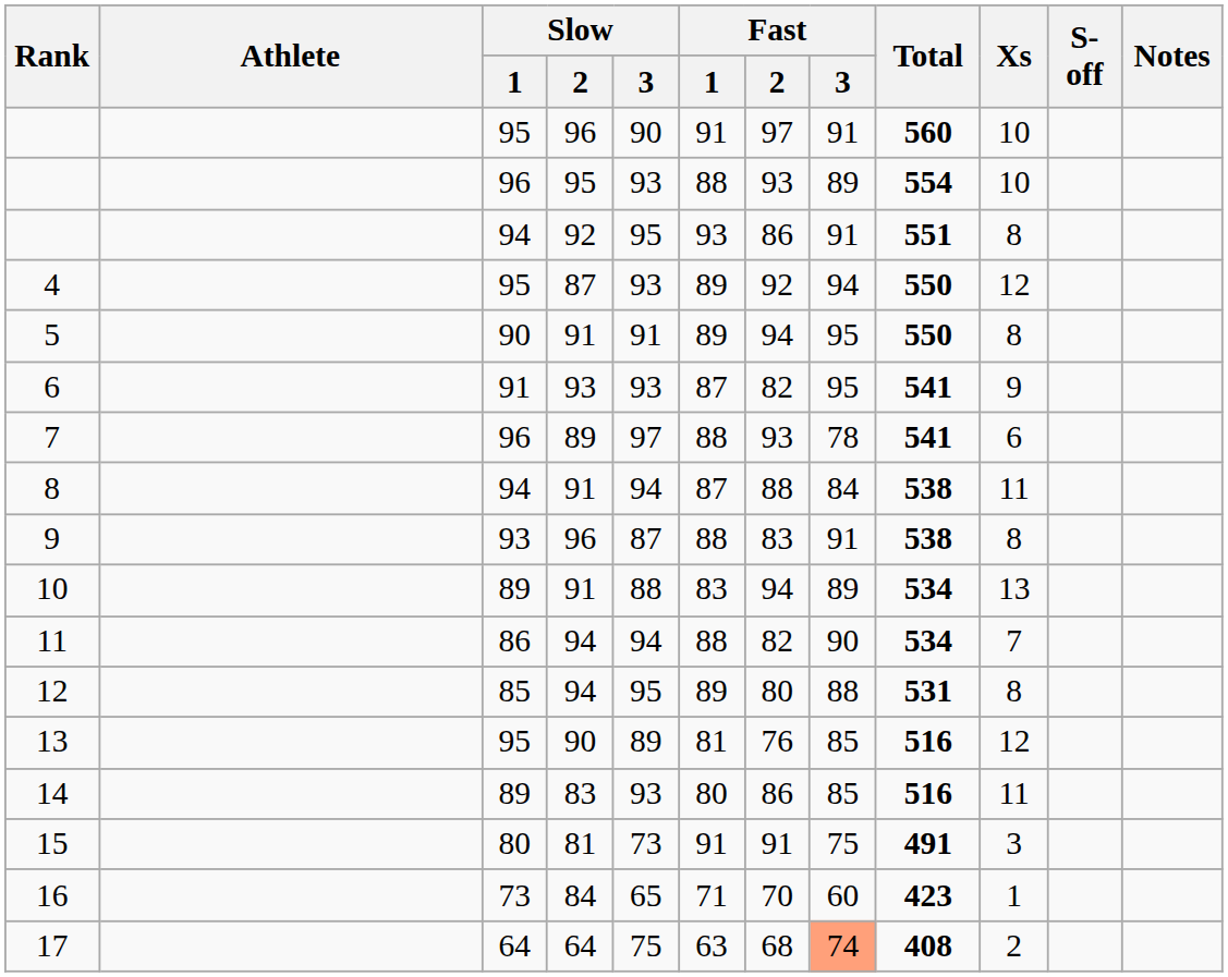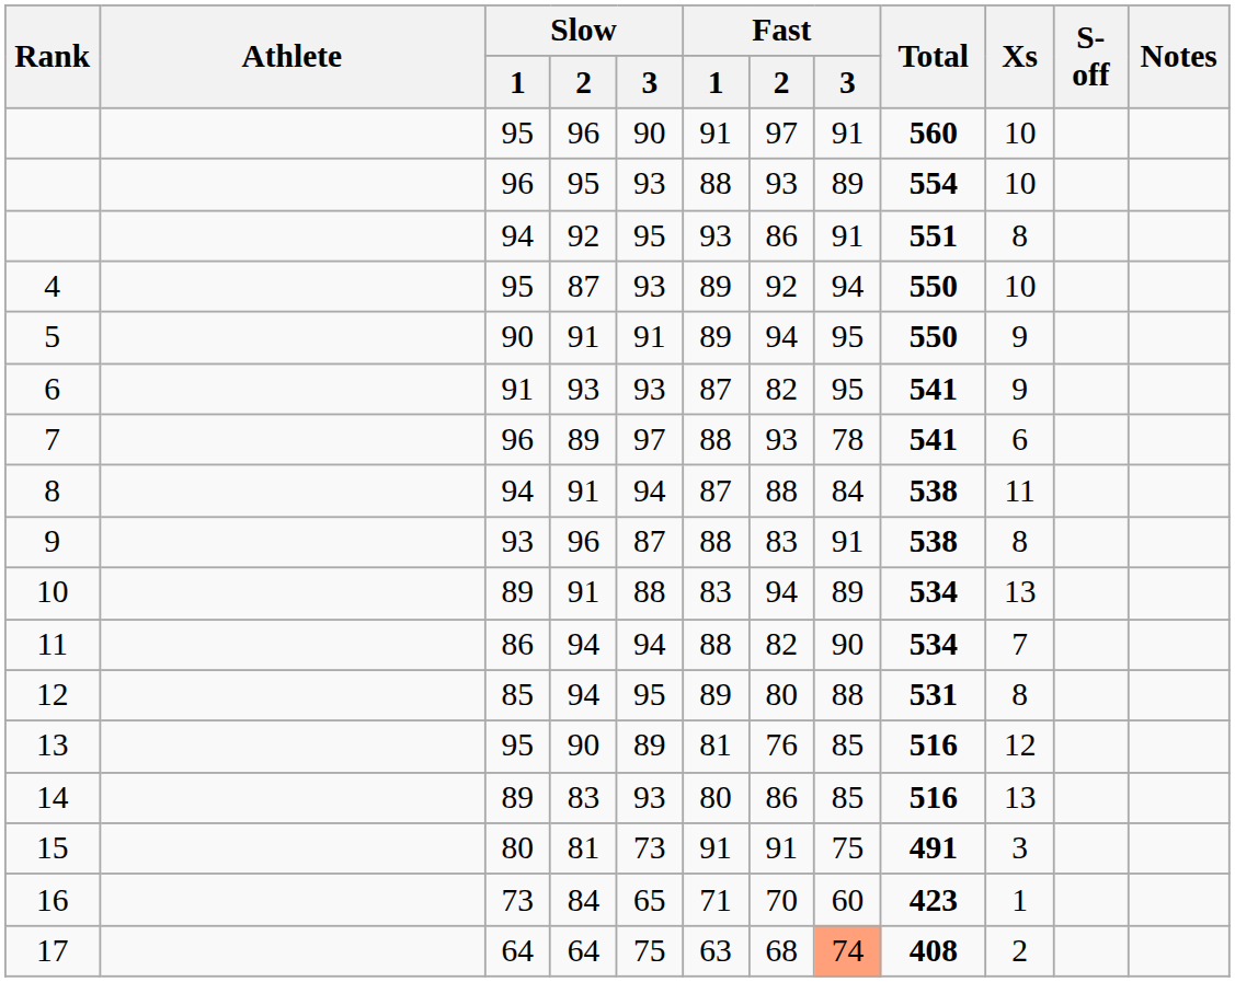 <table class="wikitable" style="text-align:center">
 <tr>
 <th rowspan=2 width=40>Rank</th>
 <th rowspan=2 width=250>Athlete</th>
 <th colspan=3>Slow</th>
 <th colspan=3>Fast</th>
 <th rowspan=2 width=50>Total</th>
 <th rowspan=2 width=30>Xs</th>
 <th rowspan=2 width=35>S-off</th>
 <th rowspan=2 width=45>Notes</th>
 </tr>
 <tr>
 <th width=30>1</th>
 <th width=30>2</th>
 <th width=30>3</th>
 <th width=30>1</th>
 <th width=30>2</th>
 <th width=30>3</th>
 </tr>
 <tr>
 <td></td>
 <td align=left></td>
 <td>95</td>
 <td>96</td>
 <td>90</td>
 <td>91</td>
 <td>97</td>
 <td>91</td>
 <td><strong>560</strong></td>
 <td>10</td>
 <td></td>
 <td></td>
 </tr>
 <tr>
 <td></td>
 <td align=left></td>
 <td>96</td>
 <td>95</td>
 <td>93</td>
 <td>88</td>
 <td>93</td>
 <td>89</td>
 <td><strong>554</strong></td>
 <td>10</td>
 <td></td>
 <td></td>
 </tr>
 <tr>
 <td></td>
 <td align=left></td>
 <td>94</td>
 <td>92</td>
 <td>95</td>
 <td>93</td>
 <td>86</td>
 <td>91</td>
 <td><strong>551</strong></td>
 <td>8</td>
 <td></td>
 <td></td>
 </tr>
 <tr>
 <td>4</td>
 <td align=left></td>
 <td>95</td>
 <td>87</td>
 <td>93</td>
 <td>89</td>
 <td>92</td>
 <td>94</td>
 <td><strong>550</strong></td>
-<td>12</td>
+<td>10</td>
 <td></td>
 <td></td>
 </tr>
 <tr>
 <td>5</td>
 <td align=left></td>
 <td>90</td>
 <td>91</td>
 <td>91</td>
 <td>89</td>
 <td>94</td>
 <td>95</td>
 <td><strong>550</strong></td>
-<td>8</td>
+<td>9</td>
 <td></td>
 <td></td>
 </tr>
 <tr>
 <td>6</td>
 <td align=left></td>
 <td>91</td>
 <td>93</td>
 <td>93</td>
 <td>87</td>
 <td>82</td>
 <td>95</td>
 <td><strong>541</strong></td>
 <td>9</td>
 <td></td>
 <td></td>
 </tr>
 <tr>
 <td>7</td>
 <td align=left></td>
 <td>96</td>
 <td>89</td>
 <td>97</td>
 <td>88</td>
 <td>93</td>
 <td>78</td>
 <td><strong>541</strong></td>
 <td>6</td>
 <td></td>
 <td></td>
 </tr>
 <tr>
 <td>8</td>
 <td align=left></td>
 <td>94</td>
 <td>91</td>
 <td>94</td>
 <td>87</td>
 <td>88</td>
 <td>84</td>
 <td><strong>538</strong></td>
 <td>11</td>
 <td></td>
 <td></td>
 </tr>
 <tr>
 <td>9</td>
 <td align=left></td>
 <td>93</td>
 <td>96</td>
 <td>87</td>
 <td>88</td>
 <td>83</td>
 <td>91</td>
 <td><strong>538</strong></td>
 <td>8</td>
 <td></td>
 <td></td>
 </tr>
 <tr>
 <td>10</td>
 <td align=left></td>
 <td>89</td>
 <td>91</td>
 <td>88</td>
 <td>83</td>
 <td>94</td>
 <td>89</td>
 <td><strong>534</strong></td>
 <td>13</td>
 <td></td>
 <td></td>
 </tr>
 <tr>
 <td>11</td>
 <td align=left></td>
 <td>86</td>
 <td>94</td>
 <td>94</td>
 <td>88</td>
 <td>82</td>
 <td>90</td>
 <td><strong>534</strong></td>
 <td>7</td>
 <td></td>
 <td></td>
 </tr>
 <tr>
 <td>12</td>
 <td align=left></td>
 <td>85</td>
 <td>94</td>
 <td>95</td>
 <td>89</td>
 <td>80</td>
 <td>88</td>
 <td><strong>531</strong></td>
 <td>8</td>
 <td></td>
 <td></td>
 </tr>
 <tr>
 <td>13</td>
 <td align=left></td>
 <td>95</td>
 <td>90</td>
 <td>89</td>
 <td>81</td>
 <td>76</td>
 <td>85</td>
 <td><strong>516</strong></td>
 <td>12</td>
 <td></td>
 <td></td>
 </tr>
 <tr>
 <td>14</td>
 <td align=left></td>
 <td>89</td>
 <td>83</td>
 <td>93</td>
 <td>80</td>
 <td>86</td>
 <td>85</td>
 <td><strong>516</strong></td>
-<td>11</td>
+<td>13</td>
 <td></td>
 <td></td>
 </tr>
 <tr>
 <td>15</td>
 <td align=left></td>
 <td>80</td>
 <td>81</td>
 <td>73</td>
 <td>91</td>
 <td>91</td>
 <td>75</td>
 <td><strong>491</strong></td>
 <td>3</td>
 <td></td>
 <td></td>
 </tr>
 <tr>
 <td>16</td>
 <td align=left></td>
 <td>73</td>
 <td>84</td>
 <td>65</td>
 <td>71</td>
 <td>70</td>
 <td>60</td>
 <td><strong>423</strong></td>
 <td>1</td>
 <td></td>
 <td></td>
 </tr>
 <tr>
 <td>17</td>
 <td align=left></td>
 <td>64</td>
 <td>64</td>
 <td>75</td>
 <td>63</td>
 <td>68</td>
 <td style="background: lightsalmon;">74</td>
 <td><strong>408</strong></td>
 <td>2</td>
 <td></td>
 <td></td>
 </tr>
 </table>
